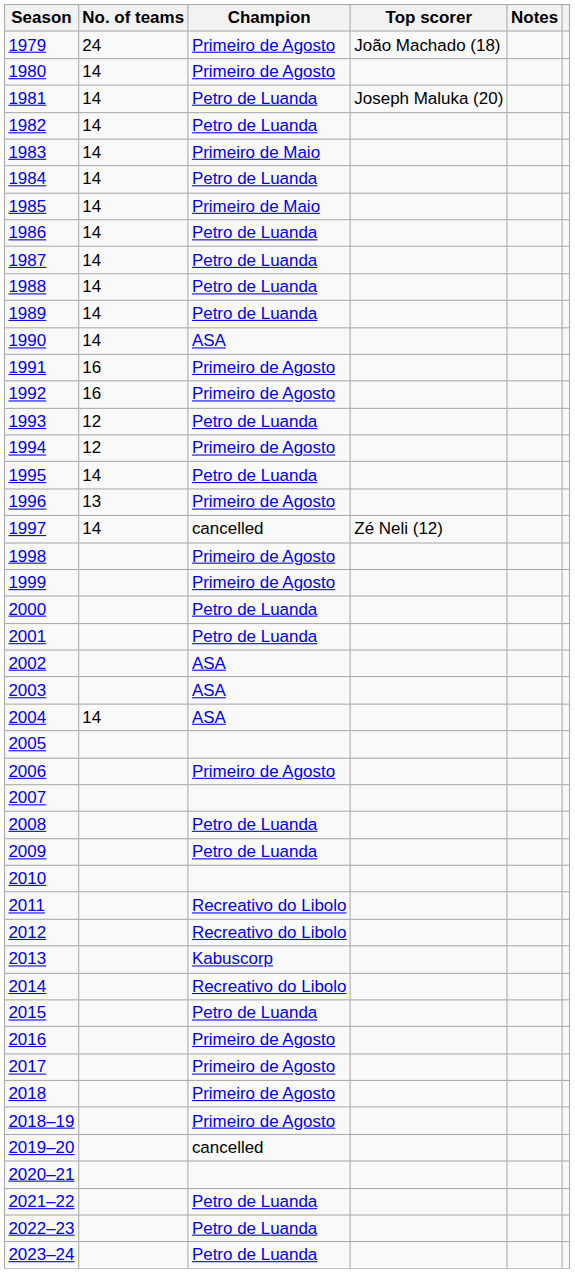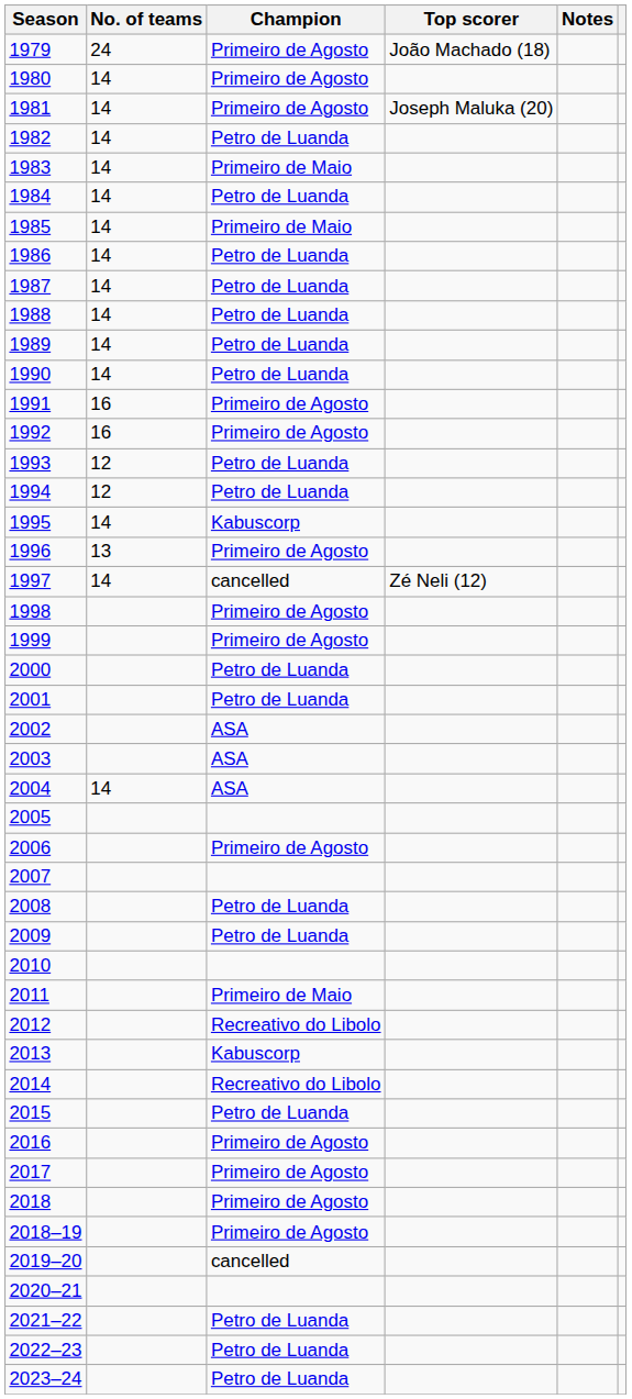 <table class="wikitable sortable">
 <tr>
 <th>Season</th>
 <th>No. of teams</th>
 <th>Champion</th>
 <th>Top scorer</th>
 <th>Notes</th>
 <th></th>
 </tr>
 <tr>
 <td><a href='#'>1979</a></td>
 <td>24</td>
 <td><a href='#'>Primeiro de Agosto</a></td>
 <td>João Machado (18)</td>
 <td></td>
 <td align=center></td>
 </tr>
 <tr>
 <td><a href='#'>1980</a></td>
 <td>14</td>
 <td><a href='#'>Primeiro de Agosto</a></td>
 <td></td>
 <td></td>
 <td></td>
 </tr>
 <tr>
 <td><a href='#'>1981</a></td>
 <td>14</td>
-<td><a href='#'>Petro de Luanda</a></td>
+<td><a href='#'>Primeiro de Agosto</a></td>
 <td>Joseph Maluka (20)</td>
 <td></td>
 <td></td>
 </tr>
 <tr>
 <td><a href='#'>1982</a></td>
 <td>14</td>
 <td><a href='#'>Petro de Luanda</a></td>
 <td></td>
 <td></td>
 <td></td>
 </tr>
 <tr>
 <td><a href='#'>1983</a></td>
 <td>14</td>
 <td><a href='#'>Primeiro de Maio</a></td>
 <td></td>
 <td></td>
 <td></td>
 </tr>
 <tr>
 <td><a href='#'>1984</a></td>
 <td>14</td>
 <td><a href='#'>Petro de Luanda</a></td>
 <td></td>
 <td></td>
 <td></td>
 </tr>
 <tr>
 <td><a href='#'>1985</a></td>
 <td>14</td>
 <td><a href='#'>Primeiro de Maio</a></td>
 <td></td>
 <td></td>
 <td></td>
 </tr>
 <tr>
 <td><a href='#'>1986</a></td>
 <td>14</td>
 <td><a href='#'>Petro de Luanda</a></td>
 <td></td>
 <td></td>
 <td></td>
 </tr>
 <tr>
 <td><a href='#'>1987</a></td>
 <td>14</td>
 <td><a href='#'>Petro de Luanda</a></td>
 <td></td>
 <td></td>
 <td></td>
 </tr>
 <tr>
 <td><a href='#'>1988</a></td>
 <td>14</td>
 <td><a href='#'>Petro de Luanda</a></td>
 <td></td>
 <td></td>
 <td></td>
 </tr>
 <tr>
 <td><a href='#'>1989</a></td>
 <td>14</td>
 <td><a href='#'>Petro de Luanda</a></td>
 <td></td>
 <td></td>
 <td></td>
 </tr>
 <tr>
 <td><a href='#'>1990</a></td>
 <td>14</td>
-<td><a href='#'>ASA</a></td>
+<td><a href='#'>Petro de Luanda</a></td>
 <td></td>
 <td></td>
 <td></td>
 </tr>
 <tr>
 <td><a href='#'>1991</a></td>
 <td>16</td>
 <td><a href='#'>Primeiro de Agosto</a></td>
 <td></td>
 <td></td>
 <td></td>
 </tr>
 <tr>
 <td><a href='#'>1992</a></td>
 <td>16</td>
 <td><a href='#'>Primeiro de Agosto</a></td>
 <td></td>
 <td></td>
 <td></td>
 </tr>
 <tr>
 <td><a href='#'>1993</a></td>
 <td>12</td>
 <td><a href='#'>Petro de Luanda</a></td>
 <td></td>
 <td></td>
 <td></td>
 </tr>
 <tr>
 <td><a href='#'>1994</a></td>
 <td>12</td>
-<td><a href='#'>Primeiro de Agosto</a></td>
+<td><a href='#'>Petro de Luanda</a></td>
 <td></td>
 <td></td>
 <td></td>
 </tr>
 <tr>
 <td><a href='#'>1995</a></td>
 <td>14</td>
-<td><a href='#'>Petro de Luanda</a></td>
+<td><a href='#'>Kabuscorp</a></td>
 <td></td>
 <td></td>
 <td></td>
 </tr>
 <tr>
 <td><a href='#'>1996</a></td>
 <td>13</td>
 <td><a href='#'>Primeiro de Agosto</a></td>
 <td></td>
 <td></td>
 <td></td>
 </tr>
 <tr>
 <td><a href='#'>1997</a></td>
 <td>14</td>
 <td>cancelled</td>
 <td>Zé Neli (12)</td>
 <td></td>
 <td></td>
 </tr>
 <tr>
 <td><a href='#'>1998</a></td>
 <td></td>
 <td><a href='#'>Primeiro de Agosto</a></td>
 <td></td>
 <td></td>
 <td></td>
 </tr>
 <tr>
 <td><a href='#'>1999</a></td>
 <td></td>
 <td><a href='#'>Primeiro de Agosto</a></td>
 <td></td>
 <td></td>
 <td></td>
 </tr>
 <tr>
 <td><a href='#'>2000</a></td>
 <td></td>
 <td><a href='#'>Petro de Luanda</a></td>
 <td></td>
 <td></td>
 <td></td>
 </tr>
 <tr>
 <td><a href='#'>2001</a></td>
 <td></td>
 <td><a href='#'>Petro de Luanda</a></td>
 <td></td>
 <td></td>
 <td></td>
 </tr>
 <tr>
 <td><a href='#'>2002</a></td>
 <td></td>
 <td><a href='#'>ASA</a></td>
 <td></td>
 <td></td>
 <td></td>
 </tr>
 <tr>
 <td><a href='#'>2003</a></td>
 <td></td>
 <td><a href='#'>ASA</a></td>
 <td></td>
 <td></td>
 <td></td>
 </tr>
 <tr>
 <td><a href='#'>2004</a></td>
 <td>14</td>
 <td><a href='#'>ASA</a></td>
 <td></td>
 <td></td>
 <td></td>
 </tr>
 <tr>
 <td><a href='#'>2005</a></td>
 <td></td>
 <td></td>
 <td></td>
 <td></td>
 <td></td>
 </tr>
 <tr>
 <td><a href='#'>2006</a></td>
 <td></td>
 <td><a href='#'>Primeiro de Agosto</a></td>
 <td></td>
 <td></td>
 <td></td>
 </tr>
 <tr>
 <td><a href='#'>2007</a></td>
 <td></td>
 <td></td>
 <td></td>
 <td></td>
 <td></td>
 </tr>
 <tr>
 <td><a href='#'>2008</a></td>
 <td></td>
 <td><a href='#'>Petro de Luanda</a></td>
 <td></td>
 <td></td>
 <td></td>
 </tr>
 <tr>
 <td><a href='#'>2009</a></td>
 <td></td>
 <td><a href='#'>Petro de Luanda</a></td>
 <td></td>
 <td></td>
 <td></td>
 </tr>
 <tr>
 <td><a href='#'>2010</a></td>
 <td></td>
 <td></td>
 <td></td>
 <td></td>
 <td></td>
 </tr>
 <tr>
 <td><a href='#'>2011</a></td>
 <td></td>
-<td><a href='#'>Recreativo do Libolo</a></td>
+<td><a href='#'>Primeiro de Maio</a></td>
 <td></td>
 <td></td>
 <td></td>
 </tr>
 <tr>
 <td><a href='#'>2012</a></td>
 <td></td>
 <td><a href='#'>Recreativo do Libolo</a></td>
 <td></td>
 <td></td>
 <td></td>
 </tr>
 <tr>
 <td><a href='#'>2013</a></td>
 <td></td>
 <td><a href='#'>Kabuscorp</a></td>
 <td></td>
 <td></td>
 <td></td>
 </tr>
 <tr>
 <td><a href='#'>2014</a></td>
 <td></td>
 <td><a href='#'>Recreativo do Libolo</a></td>
 <td></td>
 <td></td>
 <td></td>
 </tr>
 <tr>
 <td><a href='#'>2015</a></td>
 <td></td>
 <td><a href='#'>Petro de Luanda</a></td>
 <td></td>
 <td></td>
 <td></td>
 </tr>
 <tr>
 <td><a href='#'>2016</a></td>
 <td></td>
 <td><a href='#'>Primeiro de Agosto</a></td>
 <td></td>
 <td></td>
 <td></td>
 </tr>
 <tr>
 <td><a href='#'>2017</a></td>
 <td></td>
 <td><a href='#'>Primeiro de Agosto</a></td>
 <td></td>
 <td></td>
 <td></td>
 </tr>
 <tr>
 <td><a href='#'>2018</a></td>
 <td></td>
 <td><a href='#'>Primeiro de Agosto</a></td>
 <td></td>
 <td></td>
 <td></td>
 </tr>
 <tr>
 <td><a href='#'>2018–19</a></td>
 <td></td>
 <td><a href='#'>Primeiro de Agosto</a></td>
 <td></td>
 <td></td>
 <td></td>
 </tr>
 <tr>
 <td><a href='#'>2019–20</a></td>
 <td></td>
 <td>cancelled</td>
 <td></td>
 <td></td>
 <td></td>
 </tr>
 <tr>
 <td><a href='#'>2020–21</a></td>
 <td></td>
 <td></td>
 <td></td>
 <td></td>
 <td></td>
 </tr>
 <tr>
 <td><a href='#'>2021–22</a></td>
 <td></td>
 <td><a href='#'>Petro de Luanda</a></td>
 <td></td>
 <td></td>
 <td></td>
 </tr>
 <tr>
 <td><a href='#'>2022–23</a></td>
 <td></td>
 <td><a href='#'>Petro de Luanda</a></td>
 <td></td>
 <td></td>
 <td></td>
 </tr>
 <tr>
 <td><a href='#'>2023–24</a></td>
 <td></td>
 <td><a href='#'>Petro de Luanda</a></td>
 <td></td>
 <td></td>
 <td></td>
 </tr>
 <tr>
 </tr>
 </table>
